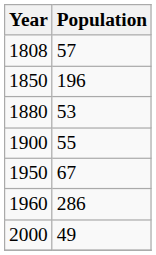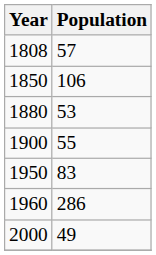 <table class="wikitable">
 <tr>
 <th>Year</th>
 <th>Population</th>
 </tr>
 <tr>
 <td>1808</td>
 <td>57</td>
 </tr>
 <tr>
 <td>1850</td>
-<td>196</td>
+<td>106</td>
 </tr>
 <tr>
 <td>1880</td>
 <td>53</td>
 </tr>
 <tr>
 <td>1900</td>
 <td>55</td>
 </tr>
 <tr>
 <td>1950</td>
-<td>67</td>
+<td>83</td>
 </tr>
 <tr>
 <td>1960</td>
 <td>286</td>
 </tr>
 <tr>
 <td>2000</td>
 <td>49</td>
 </tr>
 <tr>
 </tr>
 </table>
